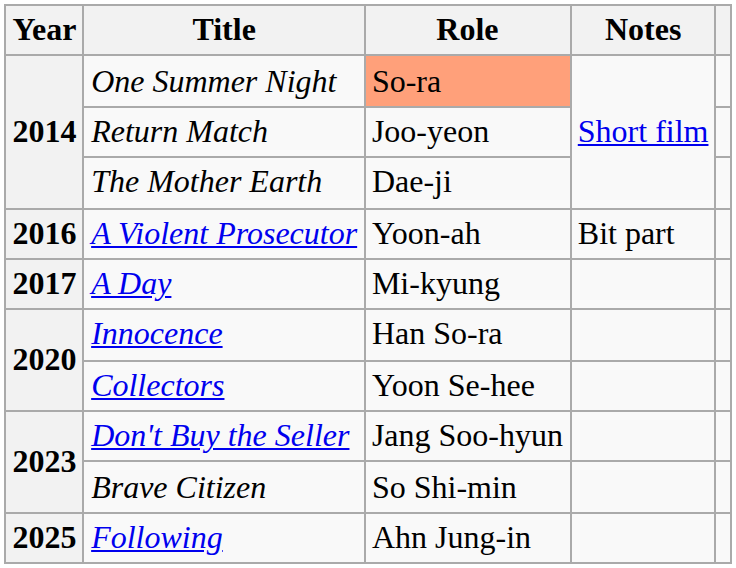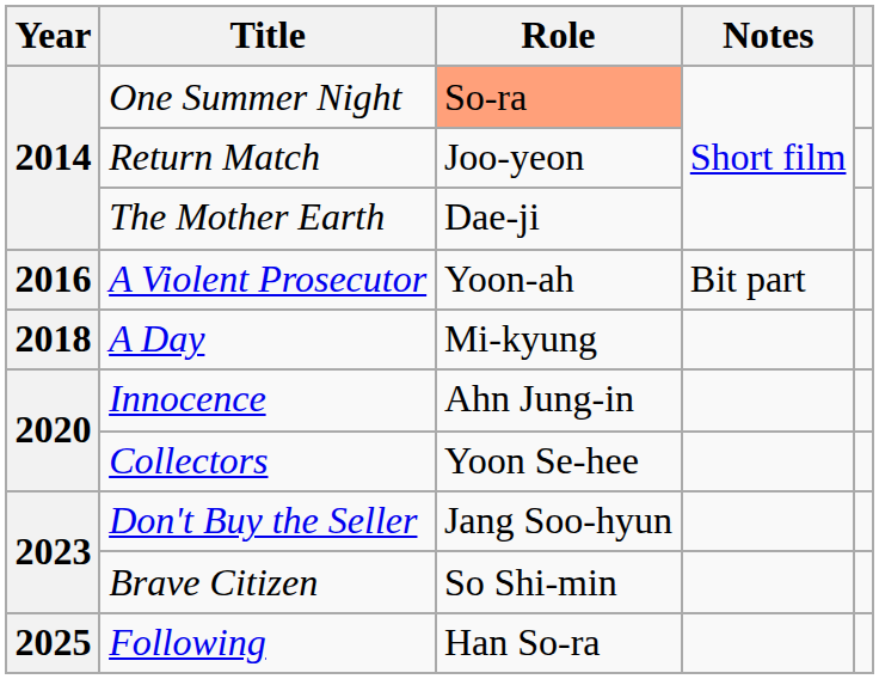 <table class="wikitable plainrowheaders sortable">
 <tr>
 <th scope="col">Year</th>
 <th scope="col">Title</th>
 <th scope="col">Role</th>
 <th scope="col">Notes</th>
 <th scope="col" class="unsortable"></th>
 </tr>
 <tr>
 <th scope="row" rowspan="3">2014</th>
 <td><em>One Summer Night</em></td>
 <td style="background: lightsalmon;">So-ra</td>
 <td rowspan="3"><a href='#'>Short film</a></td>
 <td style="text-align:center"></td>
 </tr>
 <tr>
 <td><em>Return Match</em></td>
 <td>Joo-yeon</td>
 <td style="text-align:center"></td>
 </tr>
 <tr>
 <td><em>The Mother Earth</em></td>
 <td>Dae-ji</td>
 <td style="text-align:center"></td>
 </tr>
 <tr>
 <th scope="row">2016</th>
 <td><em><a href='#'>A Violent Prosecutor</a></em></td>
 <td>Yoon-ah</td>
 <td>Bit part</td>
 <td style="text-align:center"></td>
 </tr>
 <tr>
-<th scope="row">2017</th>
+<th scope="row">2018</th>
 <td><em><a href='#'>A Day</a></em></td>
 <td>Mi-kyung</td>
 <td></td>
 <td style="text-align:center"></td>
 </tr>
 <tr>
 <th scope="row" rowspan="2">2020</th>
 <td><em><a href='#'>Innocence</a></em></td>
-<td>Han So-ra</td>
+<td>Ahn Jung-in</td>
 <td></td>
 <td style="text-align:center"></td>
 </tr>
 <tr>
 <td><em><a href='#'>Collectors</a></em></td>
 <td>Yoon Se-hee</td>
 <td></td>
 <td style="text-align:center"></td>
 </tr>
 <tr>
 <th scope="row" rowspan="2">2023</th>
 <td><em><a href='#'>Don't Buy the Seller</a></em></td>
 <td>Jang Soo-hyun</td>
 <td></td>
 <td style="text-align:center"></td>
 </tr>
 <tr>
 <td><em>Brave Citizen</em></td>
 <td>So Shi-min</td>
 <td></td>
 <td style="text-align:center"></td>
 </tr>
 <tr>
 <th scope="row">2025</th>
 <td><em><a href='#'>Following</a></em></td>
-<td>Ahn Jung-in</td>
+<td>Han So-ra</td>
 <td></td>
 <td style="text-align:center"></td>
 </tr>
 </table>
